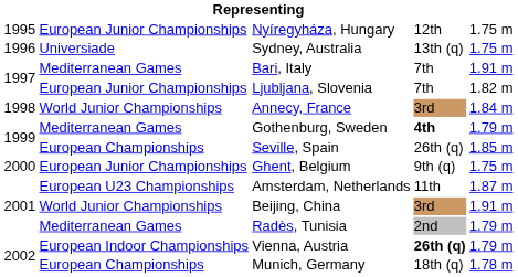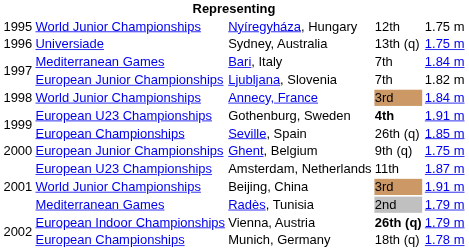 <table>
 <tr>
 <th colspan="6">Representing </th>
 </tr>
 <tr>
 <td>1995</td>
-<td><a href='#'>European Junior Championships</a></td>
+<td><a href='#'>World Junior Championships</a></td>
 <td><a href='#'>Nyíregyháza</a>, Hungary</td>
 <td>12th</td>
 <td>1.75 m</td>
 </tr>
 <tr>
 <td>1996</td>
 <td><a href='#'>Universiade</a></td>
 <td>Sydney, Australia</td>
 <td>13th (q)</td>
 <td><a href='#'>1.75 m</a></td>
 </tr>
 <tr>
 <td rowspan=2>1997</td>
 <td><a href='#'>Mediterranean Games</a></td>
 <td><a href='#'>Bari</a>, Italy</td>
 <td>7th</td>
-<td><a href='#'>1.91 m</a></td>
+<td><a href='#'>1.84 m</a></td>
 </tr>
 <tr>
 <td><a href='#'>European Junior Championships</a></td>
 <td><a href='#'>Ljubljana</a>, Slovenia</td>
 <td>7th</td>
 <td>1.82 m</td>
 </tr>
 <tr>
 <td>1998</td>
 <td><a href='#'>World Junior Championships</a></td>
 <td><a href='#'>Annecy, France</a></td>
 <td bgcolor=cc9966>3rd</td>
 <td><a href='#'>1.84 m</a></td>
 </tr>
 <tr>
 <td rowspan=2>1999</td>
-<td><a href='#'>Mediterranean Games</a></td>
+<td><a href='#'>European U23 Championships</a></td>
 <td>Gothenburg, Sweden</td>
 <td><strong>4th</strong></td>
-<td><a href='#'>1.79 m</a></td>
+<td><a href='#'>1.91 m</a></td>
 </tr>
 <tr>
 <td><a href='#'>European Championships</a></td>
 <td><a href='#'>Seville</a>, Spain</td>
 <td>26th (q)</td>
 <td><a href='#'>1.85 m</a></td>
 </tr>
 <tr>
 <td>2000</td>
 <td><a href='#'>European Junior Championships</a></td>
 <td><a href='#'>Ghent</a>, Belgium</td>
 <td>9th (q)</td>
 <td><a href='#'>1.75 m</a></td>
 </tr>
 <tr>
 <td rowspan=3>2001</td>
 <td><a href='#'>European U23 Championships</a></td>
 <td>Amsterdam, Netherlands</td>
 <td>11th</td>
 <td><a href='#'>1.87 m</a></td>
 </tr>
 <tr>
 <td><a href='#'>World Junior Championships</a></td>
 <td>Beijing, China</td>
 <td bgcolor=cc9966>3rd</td>
 <td><a href='#'>1.91 m</a></td>
 </tr>
 <tr>
 <td><a href='#'>Mediterranean Games</a></td>
 <td><a href='#'>Radès</a>, Tunisia</td>
 <td bgcolor=silver>2nd</td>
 <td><a href='#'>1.79 m</a></td>
 </tr>
 <tr>
 <td rowspan=2>2002</td>
 <td><a href='#'>European Indoor Championships</a></td>
 <td>Vienna, Austria</td>
 <td><strong>26th (q)</strong></td>
 <td><a href='#'>1.79 m</a></td>
 </tr>
 <tr>
 <td><a href='#'>European Championships</a></td>
 <td>Munich, Germany</td>
 <td>18th (q)</td>
 <td><a href='#'>1.78 m</a></td>
 </tr>
 </table>
